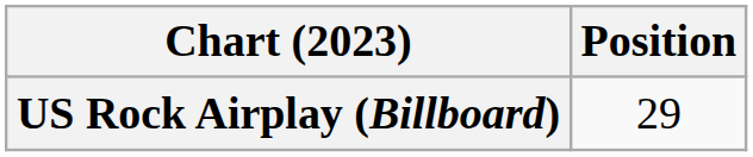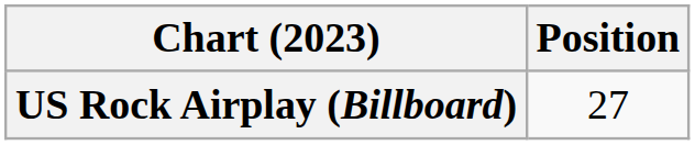 <table class="wikitable sortable plainrowheaders" style="text-align: center">
 <tr>
 <th scope="col">Chart (2023)</th>
 <th scope="col">Position</th>
 </tr>
 <tr>
 <th scope="row">US Rock Airplay (<em>Billboard</em>)</th>
-<td>29</td>
+<td>27</td>
 </tr>
 </table>
